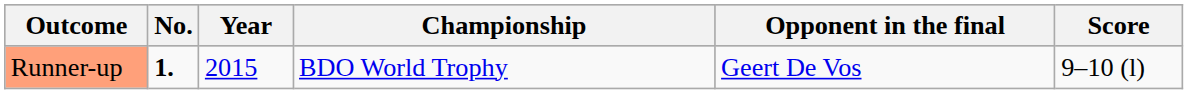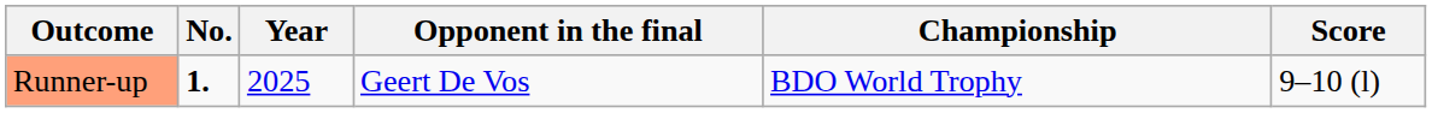 <table class="wikitable">
 <tr>
 <th width="80">Outcome</th>
 <th width="20">No.</th>
 <th width="50">Year</th>
+<th style="width:200px;">Opponent in the final</th>
 <th style="width:250px;">Championship</th>
-<th style="width:200px;">Opponent in the final</th>
 <th width="70">Score</th>
 </tr>
 <tr>
 <td style="background:#ffa07a;">Runner-up</td>
 <td><strong>1.</strong></td>
-<td><a href='#'>2015</a></td>
+<td><a href='#'>2025</a></td>
+<td> <a href='#'>Geert De Vos</a></td>
 <td><a href='#'>BDO World Trophy</a></td>
-<td> <a href='#'>Geert De Vos</a></td>
 <td>9–10 (l)</td>
 </tr>
 </table>
